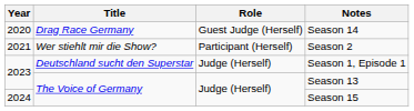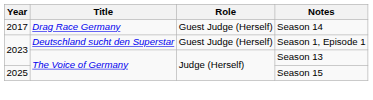 <table class="wikitable">
 <tr>
 <th>Year</th>
 <th>Title</th>
 <th>Role</th>
 <th>Notes</th>
 </tr>
 <tr>
-<td>2020</td>
+<td>2017</td>
 <td><em><a href='#'>Drag Race Germany</a></em></td>
 <td>Guest Judge (Herself)</td>
 <td>Season 14</td>
 </tr>
 <tr>
-<td>2021</td>
-<td><em>Wer stiehlt mir die Show?</em></td>
-<td>Participant (Herself)</td>
-<td>Season 2</td>
-</tr>
-<tr>
 <td rowspan="2">2023</td>
 <td><em><a href='#'>Deutschland sucht den Superstar</a></em></td>
-<td>Judge (Herself)</td>
+<td>Guest Judge (Herself)</td>
 <td>Season 1, Episode 1</td>
 </tr>
 <tr>
 <td rowspan="2"><em><a href='#'>The Voice of Germany</a></em></td>
 <td rowspan="2">Judge (Herself)</td>
 <td>Season 13</td>
 </tr>
 <tr>
-<td>2024</td>
+<td>2025</td>
 <td>Season 15</td>
 </tr>
 </table>
